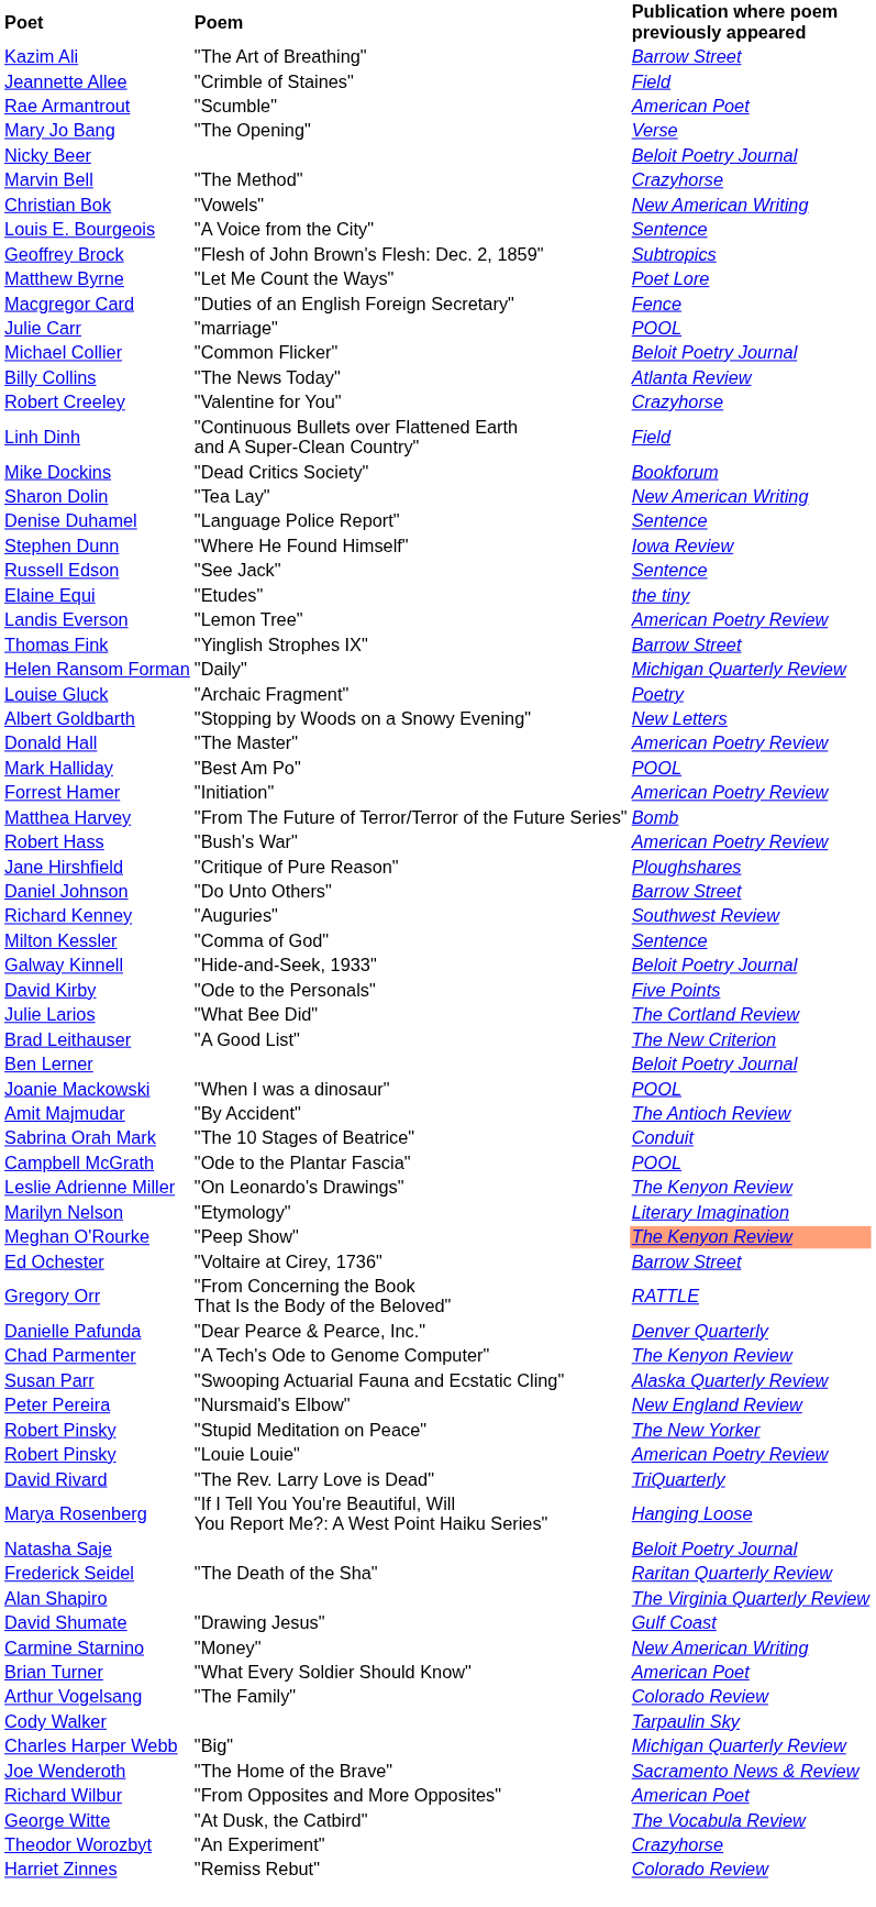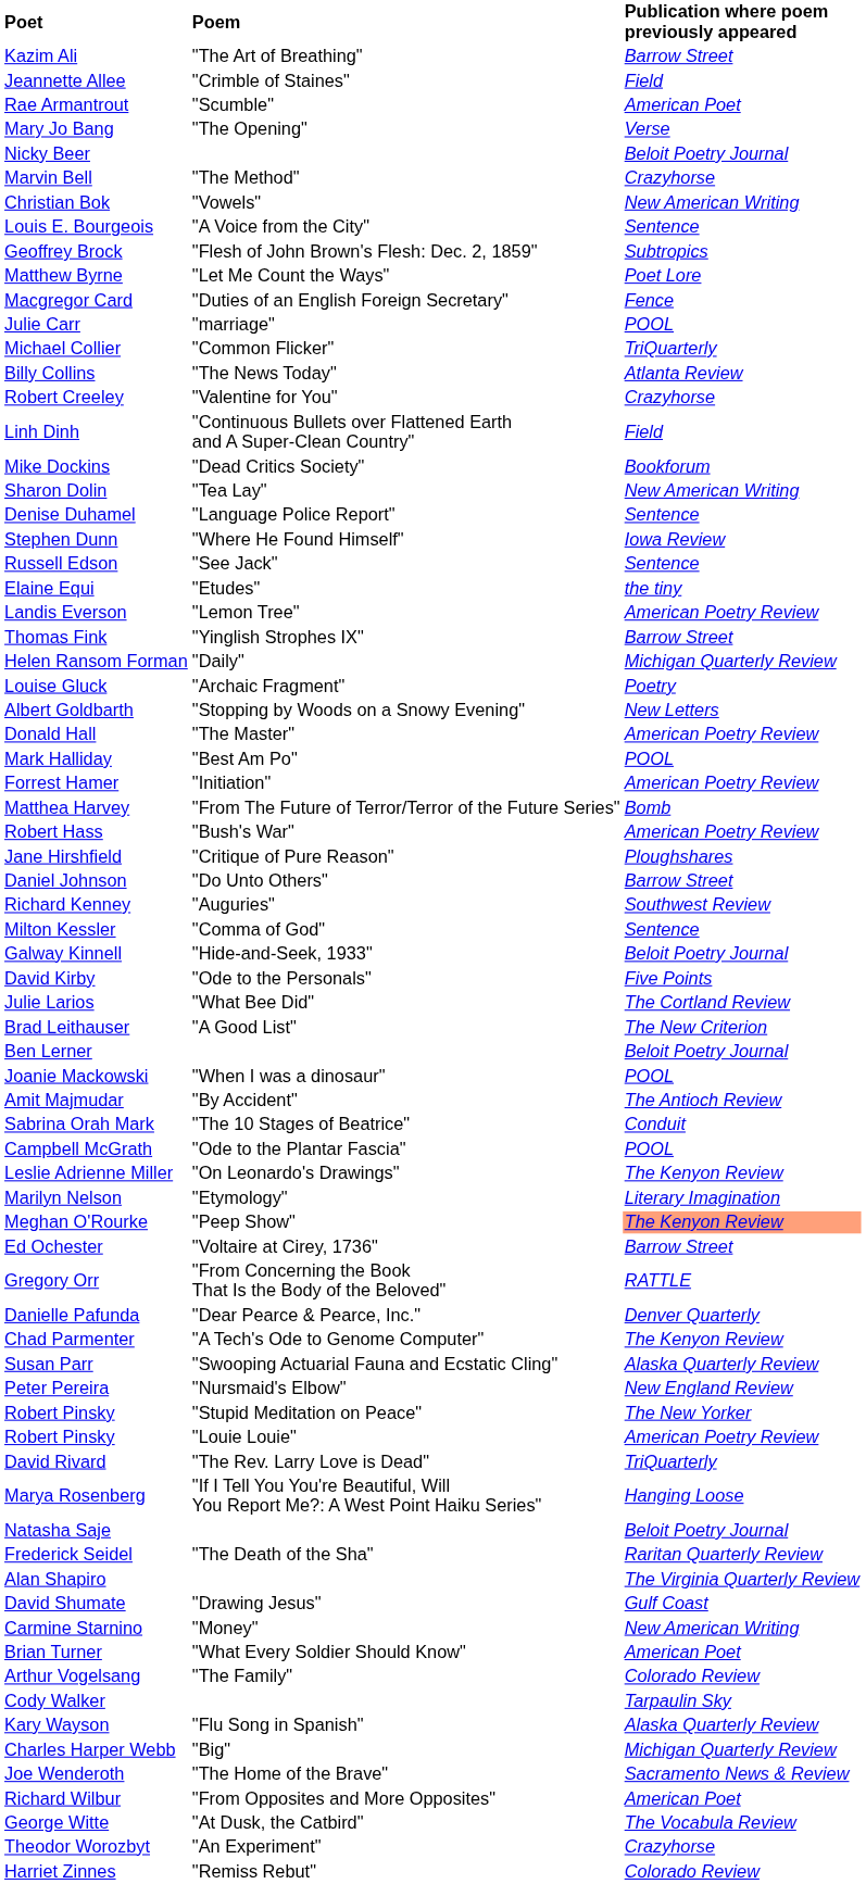 <table>
 <tr>
 <td><strong>Poet</strong></td>
 <td><strong>Poem</strong></td>
 <td><strong>Publication where poem<br> previously appeared</strong></td>
 </tr>
 <tr>
 <td><a href='#'>Kazim Ali</a></td>
 <td>"The Art of Breathing"</td>
 <td><em><a href='#'>Barrow Street</a></em></td>
 </tr>
 <tr>
 <td><a href='#'>Jeannette Allee</a></td>
 <td>"Crimble of Staines"</td>
 <td><em><a href='#'>Field</a></em></td>
 </tr>
 <tr>
 <td><a href='#'>Rae Armantrout</a></td>
 <td>"Scumble"</td>
 <td><em><a href='#'>American Poet</a></em></td>
 </tr>
 <tr>
 <td><a href='#'>Mary Jo Bang</a></td>
 <td>"The Opening"</td>
 <td><em><a href='#'>Verse</a></em></td>
 </tr>
 <tr>
 <td><a href='#'>Nicky Beer</a></td>
 <td></td>
 <td><em><a href='#'>Beloit Poetry Journal</a></em></td>
 </tr>
 <tr>
 <td><a href='#'>Marvin Bell</a></td>
 <td>"The Method"</td>
 <td><em><a href='#'>Crazyhorse</a></em></td>
 </tr>
 <tr>
 <td><a href='#'>Christian Bok</a></td>
 <td>"Vowels"</td>
 <td><em><a href='#'>New American Writing</a></em></td>
 </tr>
 <tr>
 <td><a href='#'>Louis E. Bourgeois</a></td>
 <td>"A Voice from the City"</td>
 <td><em><a href='#'>Sentence</a></em></td>
 </tr>
 <tr>
 <td><a href='#'>Geoffrey Brock</a></td>
 <td>"Flesh of John Brown's Flesh: Dec. 2, 1859"</td>
 <td><em><a href='#'>Subtropics</a></em></td>
 </tr>
 <tr>
 <td><a href='#'>Matthew Byrne</a></td>
 <td>"Let Me Count the Ways"</td>
 <td><em><a href='#'>Poet Lore</a></em></td>
 </tr>
 <tr>
 <td><a href='#'>Macgregor Card</a></td>
 <td>"Duties of an English Foreign Secretary"</td>
 <td><em><a href='#'>Fence</a></em></td>
 </tr>
 <tr>
 <td><a href='#'>Julie Carr</a></td>
 <td>"marriage"</td>
 <td><em><a href='#'>POOL</a></em></td>
 </tr>
 <tr>
 <td><a href='#'>Michael Collier</a></td>
 <td>"Common Flicker"</td>
-<td><em><a href='#'>Beloit Poetry Journal</a></em></td>
+<td><em><a href='#'>TriQuarterly</a></em></td>
 </tr>
 <tr>
 <td><a href='#'>Billy Collins</a></td>
 <td>"The News Today"</td>
 <td><em><a href='#'>Atlanta Review</a></em></td>
 </tr>
 <tr>
 <td><a href='#'>Robert Creeley</a></td>
 <td>"Valentine for You"</td>
 <td><em><a href='#'>Crazyhorse</a></em></td>
 </tr>
 <tr>
 <td><a href='#'>Linh Dinh</a></td>
 <td>"Continuous Bullets over Flattened Earth<br> and A Super-Clean Country"</td>
 <td><em><a href='#'>Field</a></em></td>
 </tr>
 <tr>
 <td><a href='#'>Mike Dockins</a></td>
 <td>"Dead Critics Society"</td>
 <td><em><a href='#'>Bookforum</a></em></td>
 </tr>
 <tr>
 <td><a href='#'>Sharon Dolin</a></td>
 <td>"Tea Lay"</td>
 <td><em><a href='#'>New American Writing</a></em></td>
 </tr>
 <tr>
 <td><a href='#'>Denise Duhamel</a></td>
 <td>"Language Police Report"</td>
 <td><em><a href='#'>Sentence</a></em></td>
 </tr>
 <tr>
 <td><a href='#'>Stephen Dunn</a></td>
 <td>"Where He Found Himself"</td>
 <td><em><a href='#'>Iowa Review</a></em></td>
 </tr>
 <tr>
 <td><a href='#'>Russell Edson</a></td>
 <td>"See Jack"</td>
 <td><em><a href='#'>Sentence</a></em></td>
 </tr>
 <tr>
 <td><a href='#'>Elaine Equi</a></td>
 <td>"Etudes"</td>
 <td><em><a href='#'>the tiny</a></em></td>
 </tr>
 <tr>
 <td><a href='#'>Landis Everson</a></td>
 <td>"Lemon Tree"</td>
 <td><em><a href='#'>American Poetry Review</a></em></td>
 </tr>
 <tr>
 <td><a href='#'>Thomas Fink</a></td>
 <td>"Yinglish Strophes IX"</td>
 <td><em><a href='#'>Barrow Street</a></em></td>
 </tr>
 <tr>
 <td><a href='#'>Helen Ransom Forman</a></td>
 <td>"Daily"</td>
 <td><em><a href='#'>Michigan Quarterly Review</a></em></td>
 </tr>
 <tr>
 <td><a href='#'>Louise Gluck</a></td>
 <td>"Archaic Fragment"</td>
 <td><em><a href='#'>Poetry</a></em></td>
 </tr>
 <tr>
 <td><a href='#'>Albert Goldbarth</a></td>
 <td>"Stopping by Woods on a Snowy Evening"</td>
 <td><em><a href='#'>New Letters</a></em></td>
 </tr>
 <tr>
 <td><a href='#'>Donald Hall</a></td>
 <td>"The Master"</td>
 <td><em><a href='#'>American Poetry Review</a></em></td>
 </tr>
 <tr>
 <td><a href='#'>Mark Halliday</a></td>
 <td>"Best Am Po"</td>
 <td><em><a href='#'>POOL</a></em></td>
 </tr>
 <tr>
 <td><a href='#'>Forrest Hamer</a></td>
 <td>"Initiation"</td>
 <td><em><a href='#'>American Poetry Review</a></em></td>
 </tr>
 <tr>
 <td><a href='#'>Matthea Harvey</a></td>
 <td>"From The Future of Terror/Terror of the Future Series"</td>
 <td><em><a href='#'>Bomb</a></em></td>
 </tr>
 <tr>
 <td><a href='#'>Robert Hass</a></td>
 <td>"Bush's War"</td>
 <td><em><a href='#'>American Poetry Review</a></em></td>
 </tr>
 <tr>
 <td><a href='#'>Jane Hirshfield</a></td>
 <td>"Critique of Pure Reason"</td>
 <td><em><a href='#'>Ploughshares</a></em></td>
 </tr>
 <tr>
 <td><a href='#'>Daniel Johnson</a></td>
 <td>"Do Unto Others"</td>
 <td><em><a href='#'>Barrow Street</a></em></td>
 </tr>
 <tr>
 <td><a href='#'>Richard Kenney</a></td>
 <td>"Auguries"</td>
 <td><em><a href='#'>Southwest Review</a></em></td>
 </tr>
 <tr>
 <td><a href='#'>Milton Kessler</a></td>
 <td>"Comma of God"</td>
 <td><em><a href='#'>Sentence</a></em></td>
 </tr>
 <tr>
 <td><a href='#'>Galway Kinnell</a></td>
 <td>"Hide-and-Seek, 1933"</td>
 <td><em><a href='#'>Beloit Poetry Journal</a></em></td>
 </tr>
 <tr>
 <td><a href='#'>David Kirby</a></td>
 <td>"Ode to the Personals"</td>
 <td><em><a href='#'>Five Points</a></em></td>
 </tr>
 <tr>
 <td><a href='#'>Julie Larios</a></td>
 <td>"What Bee Did"</td>
 <td><em><a href='#'>The Cortland Review</a></em></td>
 </tr>
 <tr>
 <td><a href='#'>Brad Leithauser</a></td>
 <td>"A Good List"</td>
 <td><em><a href='#'>The New Criterion</a></em></td>
 </tr>
 <tr>
 <td><a href='#'>Ben Lerner</a></td>
 <td></td>
 <td><em><a href='#'>Beloit Poetry Journal</a></em></td>
 </tr>
 <tr>
 <td><a href='#'>Joanie Mackowski</a></td>
 <td>"When I was a dinosaur"</td>
 <td><em><a href='#'>POOL</a></em></td>
 </tr>
 <tr>
 <td><a href='#'>Amit Majmudar</a></td>
 <td>"By Accident"</td>
 <td><em><a href='#'>The Antioch Review</a></em></td>
 </tr>
 <tr>
 <td><a href='#'>Sabrina Orah Mark</a></td>
 <td>"The 10 Stages of Beatrice"</td>
 <td><em><a href='#'>Conduit</a></em></td>
 </tr>
 <tr>
 <td><a href='#'>Campbell McGrath</a></td>
 <td>"Ode to the Plantar Fascia"</td>
 <td><em><a href='#'>POOL</a></em></td>
 </tr>
 <tr>
 <td><a href='#'>Leslie Adrienne Miller</a></td>
 <td>"On Leonardo's Drawings"</td>
 <td><em><a href='#'>The Kenyon Review</a></em></td>
 </tr>
 <tr>
 <td><a href='#'>Marilyn Nelson</a></td>
 <td>"Etymology"</td>
 <td><em><a href='#'>Literary Imagination</a></em></td>
 </tr>
 <tr>
 <td><a href='#'>Meghan O'Rourke</a></td>
 <td>"Peep Show"</td>
 <td style="background: lightsalmon;"><em><a href='#'>The Kenyon Review</a></em></td>
 </tr>
 <tr>
 <td><a href='#'>Ed Ochester</a></td>
 <td>"Voltaire at Cirey, 1736"</td>
 <td><em><a href='#'>Barrow Street</a></em></td>
 </tr>
 <tr>
 <td><a href='#'>Gregory Orr</a></td>
 <td>"From Concerning the Book<br> That Is the Body of the Beloved"</td>
 <td><em><a href='#'>RATTLE</a></em></td>
 </tr>
 <tr>
 <td><a href='#'>Danielle Pafunda</a></td>
 <td>"Dear Pearce & Pearce, Inc."</td>
 <td><em><a href='#'>Denver Quarterly</a></em></td>
 </tr>
 <tr>
 <td><a href='#'>Chad Parmenter</a></td>
 <td>"A Tech's Ode to Genome Computer"</td>
 <td><em><a href='#'>The Kenyon Review</a></em></td>
 </tr>
 <tr>
 <td><a href='#'>Susan Parr</a></td>
 <td>"Swooping Actuarial Fauna and Ecstatic Cling"</td>
 <td><em><a href='#'>Alaska Quarterly Review</a></em></td>
 </tr>
 <tr>
 <td><a href='#'>Peter Pereira</a></td>
 <td>"Nursmaid's Elbow"</td>
 <td><em><a href='#'>New England Review</a></em></td>
 </tr>
 <tr>
 <td><a href='#'>Robert Pinsky</a></td>
 <td>"Stupid Meditation on Peace"</td>
 <td><em><a href='#'>The New Yorker</a></em></td>
 </tr>
 <tr>
 <td><a href='#'>Robert Pinsky</a></td>
 <td>"Louie Louie"</td>
 <td><em><a href='#'>American Poetry Review</a></em></td>
 </tr>
 <tr>
 <td><a href='#'>David Rivard</a></td>
 <td>"The Rev. Larry Love is Dead"</td>
 <td><em><a href='#'>TriQuarterly</a></em></td>
 </tr>
 <tr>
 <td><a href='#'>Marya Rosenberg</a></td>
 <td>"If I Tell You You're Beautiful, Will<br> You Report Me?: A West Point Haiku Series"</td>
 <td><em><a href='#'>Hanging Loose</a></em></td>
 </tr>
 <tr>
 <td><a href='#'>Natasha Saje</a></td>
 <td></td>
 <td><em><a href='#'>Beloit Poetry Journal</a></em></td>
 </tr>
 <tr>
 <td><a href='#'>Frederick Seidel</a></td>
 <td>"The Death of the Sha"</td>
 <td><em><a href='#'>Raritan Quarterly Review</a></em></td>
 </tr>
 <tr>
 <td><a href='#'>Alan Shapiro</a></td>
 <td></td>
 <td><em><a href='#'>The Virginia Quarterly Review</a></em></td>
 </tr>
 <tr>
 <td><a href='#'>David Shumate</a></td>
 <td>"Drawing Jesus"</td>
 <td><em><a href='#'>Gulf Coast</a></em></td>
 </tr>
 <tr>
 <td><a href='#'>Carmine Starnino</a></td>
 <td>"Money"</td>
 <td><em><a href='#'>New American Writing</a></em></td>
 </tr>
 <tr>
 <td><a href='#'>Brian Turner</a></td>
 <td>"What Every Soldier Should Know"</td>
 <td><em><a href='#'>American Poet</a></em></td>
 </tr>
 <tr>
 <td><a href='#'>Arthur Vogelsang</a></td>
 <td>"The Family"</td>
 <td><em><a href='#'>Colorado Review</a></em></td>
 </tr>
 <tr>
 <td><a href='#'>Cody Walker</a></td>
 <td></td>
 <td><em><a href='#'>Tarpaulin Sky</a></em></td>
 </tr>
 <tr>
+<td><a href='#'>Kary Wayson</a></td>
+<td>"Flu Song in Spanish"</td>
+<td><em><a href='#'>Alaska Quarterly Review</a></em></td>
+</tr>
+<tr>
 <td><a href='#'>Charles Harper Webb</a></td>
 <td>"Big"</td>
 <td><em><a href='#'>Michigan Quarterly Review</a></em></td>
 </tr>
 <tr>
 <td><a href='#'>Joe Wenderoth</a></td>
 <td>"The Home of the Brave"</td>
 <td><em><a href='#'>Sacramento News & Review</a></em></td>
 </tr>
 <tr>
 <td><a href='#'>Richard Wilbur</a></td>
 <td>"From Opposites and More Opposites"</td>
 <td><em><a href='#'>American Poet</a></em></td>
 </tr>
 <tr>
 <td><a href='#'>George Witte</a></td>
 <td>"At Dusk, the Catbird"</td>
 <td><em><a href='#'>The Vocabula Review</a></em></td>
 </tr>
 <tr>
 <td><a href='#'>Theodor Worozbyt</a></td>
 <td>"An Experiment"</td>
 <td><em><a href='#'>Crazyhorse</a></em></td>
 </tr>
 <tr>
 <td><a href='#'>Harriet Zinnes</a></td>
 <td>"Remiss Rebut"</td>
 <td><em><a href='#'>Colorado Review</a></em></td>
 </tr>
 </table>
